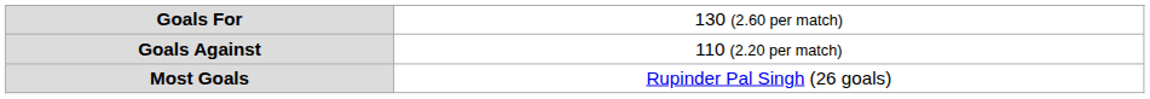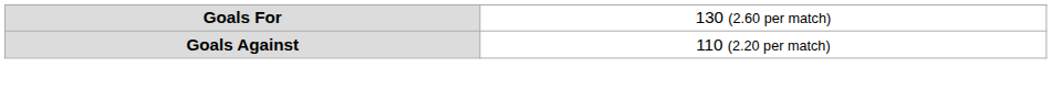 <table class="wikitable" style="width:50%;text-align:center">
 <tr>
 </tr>
 <tr>
 <td style="background:gainsboro;"><strong>Goals For</strong></td>
 <td style="background:white;">130 <small>(2.60 per match)</small></td>
 </tr>
 <tr>
 <td style="background:gainsboro;"><strong>Goals Against</strong></td>
 <td style="background:white;">110 <small>(2.20 per match)</small></td>
 </tr>
-<tr>
-<td style="background:gainsboro;"><strong>Most Goals</strong></td>
-<td style="background:white;"><a href='#'>Rupinder Pal Singh</a> (26 goals)</td>
-</tr>
 </table>
